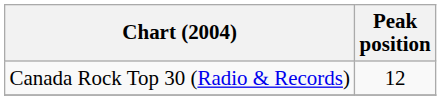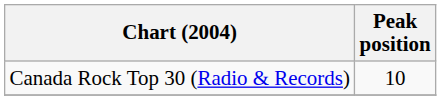 <table class="wikitable">
 <tr>
 <th>Chart (2004)</th>
 <th>Peak<br>position</th>
 </tr>
 <tr>
 <td>Canada Rock Top 30 (<a href='#'>Radio & Records</a>)</td>
-<td align="center">12</td>
+<td align="center">10</td>
 </tr>
 <tr>
 </tr>
 <tr>
 </tr>
 <tr>
 </tr>
 </table>
